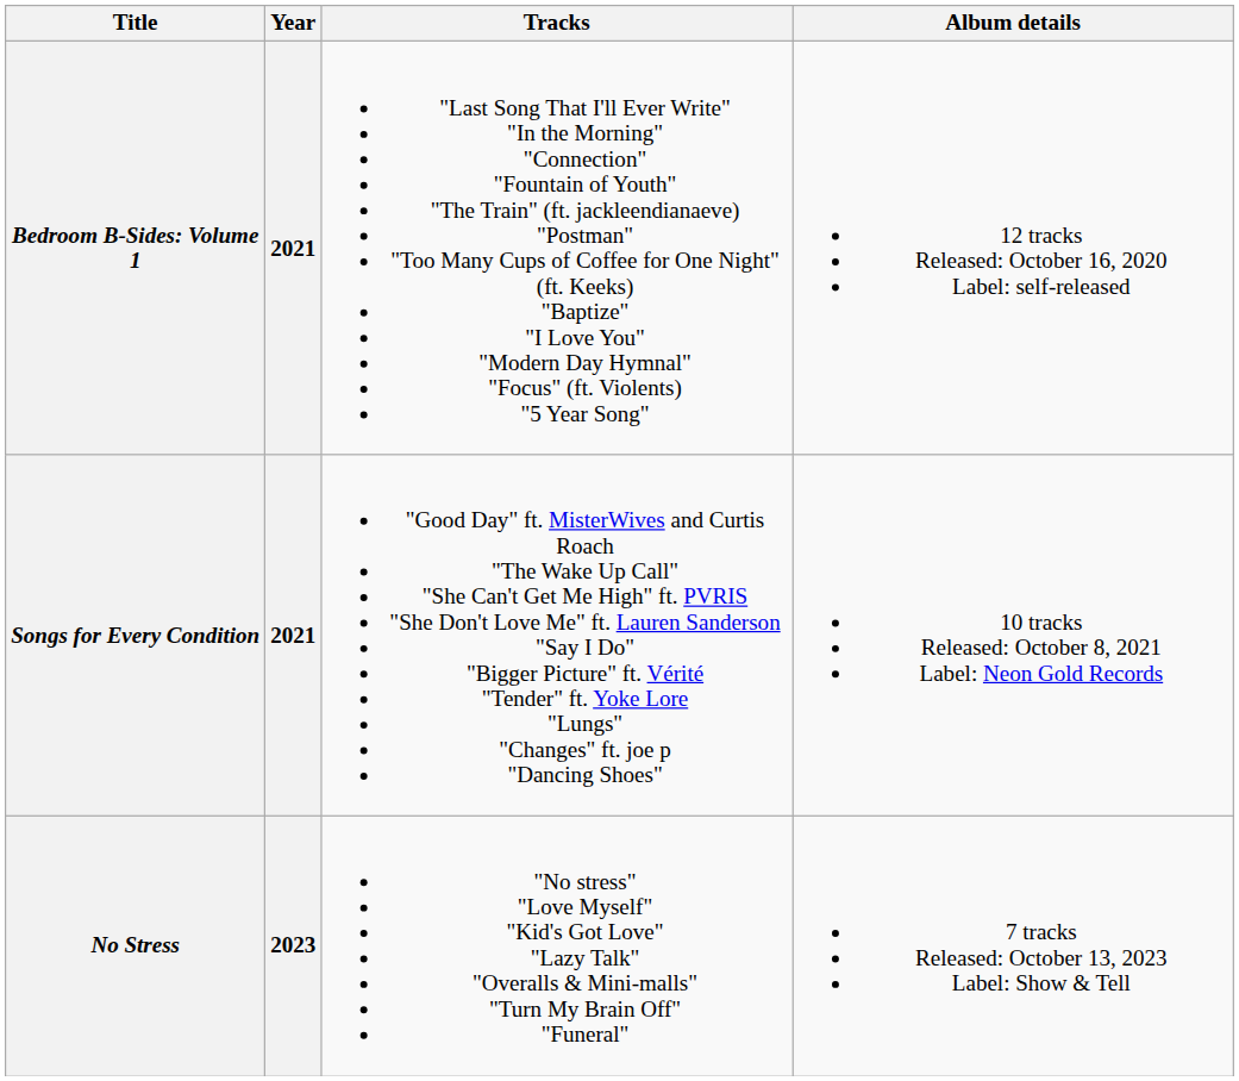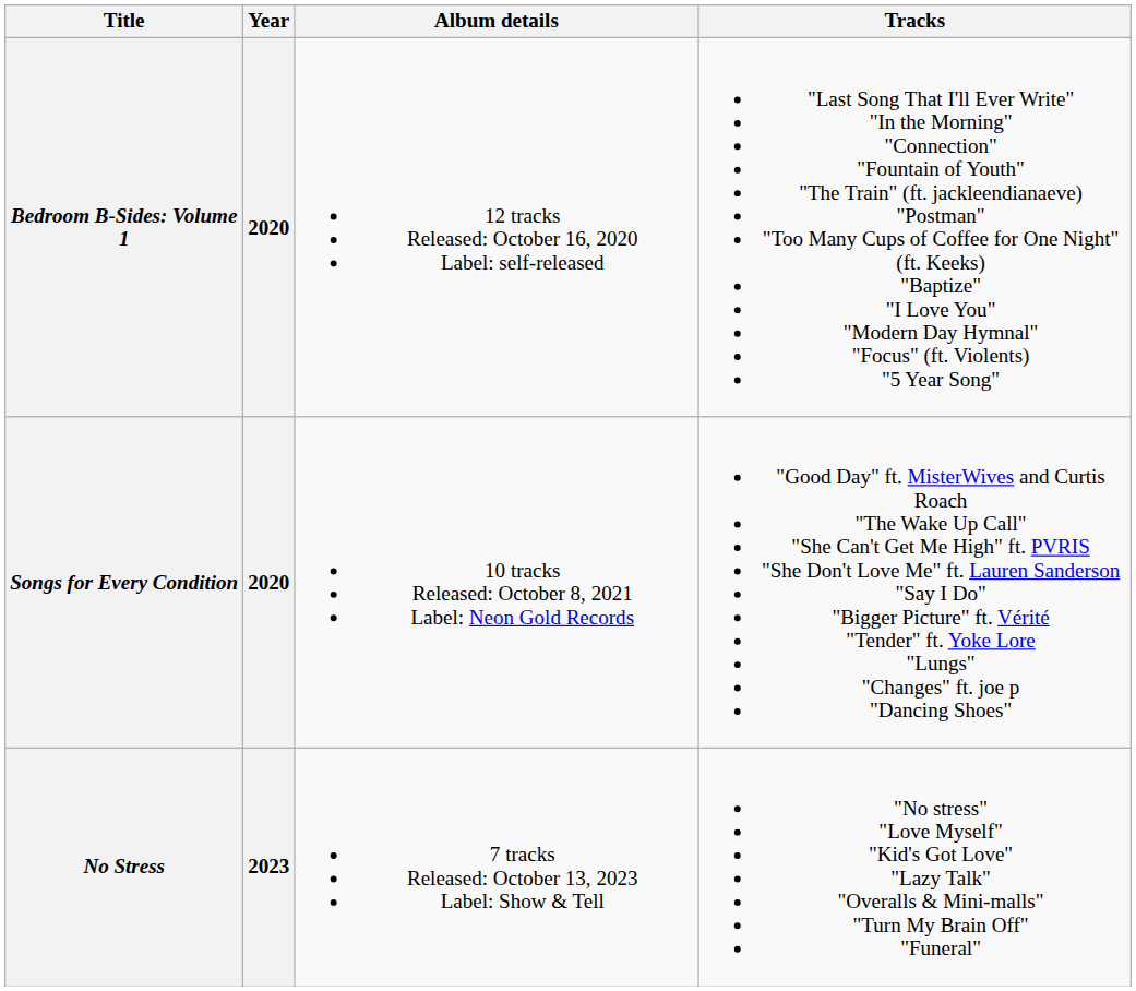 <table class="wikitable plainrowheaders" style="text-align:center;">
 <tr>
 <th scope="col" style="width:11em;">Title</th>
 <th scope="col" style="width:2em;">Year</th>
+<th scope="col" style="width:19em;">Album details</th>
 <th>Tracks</th>
-<th scope="col" style="width:19em;">Album details</th>
 </tr>
 <tr>
 <th scope="row"><em>Bedroom B-Sides: Volume 1</em></th>
-<th>2021</th>
+<th>2020</th>
+<td><br><ul><li>12 tracks</li><li>Released: October 16, 2020</li><li>Label: self-released</li></ul></td>
 <td><br><ul><li>"Last Song That I'll Ever Write"</li><li>"In the Morning"</li><li>"Connection"</li><li>"Fountain of Youth"</li><li>"The Train" (ft. jackleendianaeve)</li><li>"Postman"</li><li>"Too Many Cups of Coffee for One Night" (ft. Keeks)</li><li>"Baptize"</li><li>"I Love You"</li><li>"Modern Day Hymnal"</li><li>"Focus" (ft. Violents)</li><li>"5 Year Song"</li></ul></td>
-<td><br><ul><li>12 tracks</li><li>Released: October 16, 2020</li><li>Label: self-released</li></ul></td>
 </tr>
 <tr>
 <th scope="row"><em>Songs for Every Condition</em></th>
-<th>2021</th>
+<th>2020</th>
+<td><br><ul><li>10 tracks</li><li>Released: October 8, 2021</li><li>Label: <a href='#'>Neon Gold Records</a></li></ul></td>
 <td><br><ul><li>"Good Day" ft. <a href='#'>MisterWives</a> and Curtis Roach</li><li>"The Wake Up Call"</li><li>"She Can't Get Me High" ft. <a href='#'>PVRIS</a></li><li>"She Don't Love Me" ft. <a href='#'>Lauren Sanderson</a></li><li>"Say I Do"</li><li>"Bigger Picture" ft. <a href='#'>Vérité</a></li><li>"Tender" ft. <a href='#'>Yoke Lore</a></li><li>"Lungs"</li><li>"Changes" ft. joe p</li><li>"Dancing Shoes"</li></ul></td>
-<td><br><ul><li>10 tracks</li><li>Released: October 8, 2021</li><li>Label: <a href='#'>Neon Gold Records</a></li></ul></td>
 </tr>
 <tr>
 <th scope="row"><em>No Stress</em></th>
 <th>2023</th>
+<td><br><ul><li>7 tracks</li><li>Released: October 13, 2023</li><li>Label: Show & Tell</li></ul></td>
 <td><br><ul><li>"No stress"</li><li>"Love Myself"</li><li>"Kid's Got Love"</li><li>"Lazy Talk"</li><li>"Overalls & Mini-malls"</li><li>"Turn My Brain Off"</li><li>"Funeral"</li></ul></td>
-<td><br><ul><li>7 tracks</li><li>Released: October 13, 2023</li><li>Label: Show & Tell</li></ul></td>
 </tr>
 </table>
